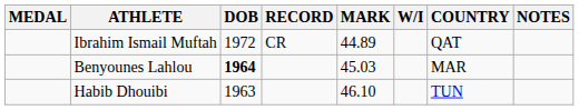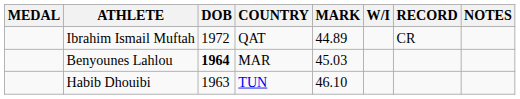 <table class="wikitable">
 <tr>
 <th>MEDAL</th>
 <th>ATHLETE</th>
 <th>DOB</th>
-<th>RECORD</th>
+<th>COUNTRY</th>
 <th>MARK</th>
 <th>W/I</th>
-<th>COUNTRY</th>
+<th>RECORD</th>
 <th>NOTES</th>
 </tr>
 <tr>
 <td></td>
 <td>Ibrahim Ismail Muftah</td>
 <td>1972</td>
-<td>CR</td>
+<td>QAT</td>
 <td>44.89</td>
 <td></td>
-<td>QAT</td>
+<td>CR</td>
 <td></td>
 </tr>
 <tr>
 <td></td>
 <td>Benyounes Lahlou</td>
 <td><strong>1964</strong></td>
-<td></td>
+<td>MAR</td>
 <td>45.03</td>
 <td></td>
-<td>MAR</td>
+<td></td>
 <td></td>
 </tr>
 <tr>
 <td></td>
 <td>Habib Dhouibi</td>
 <td>1963</td>
-<td></td>
+<td><a href='#'>TUN</a></td>
 <td>46.10</td>
 <td></td>
-<td><a href='#'>TUN</a></td>
+<td></td>
 <td></td>
 </tr>
 </table>
